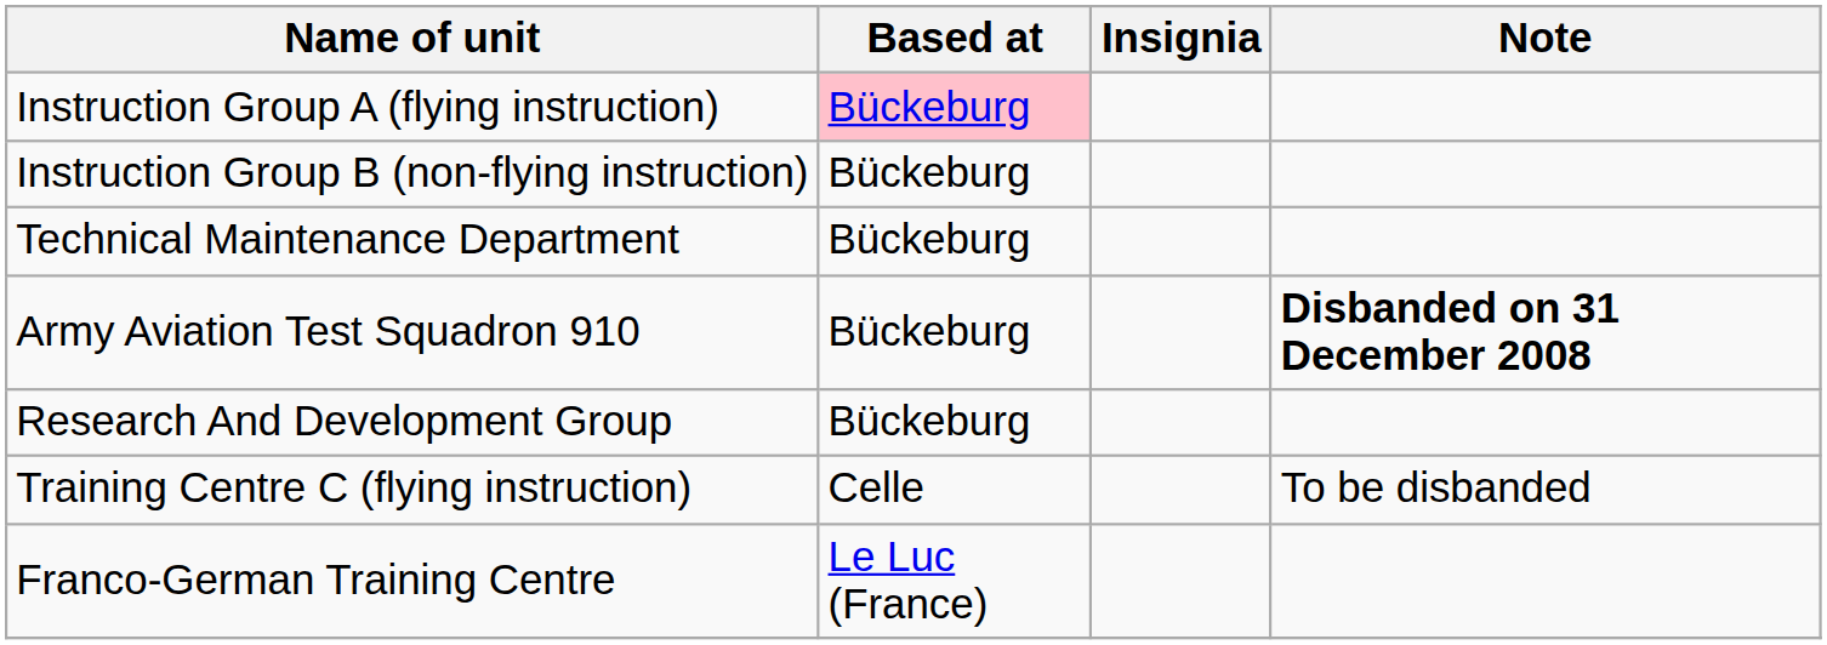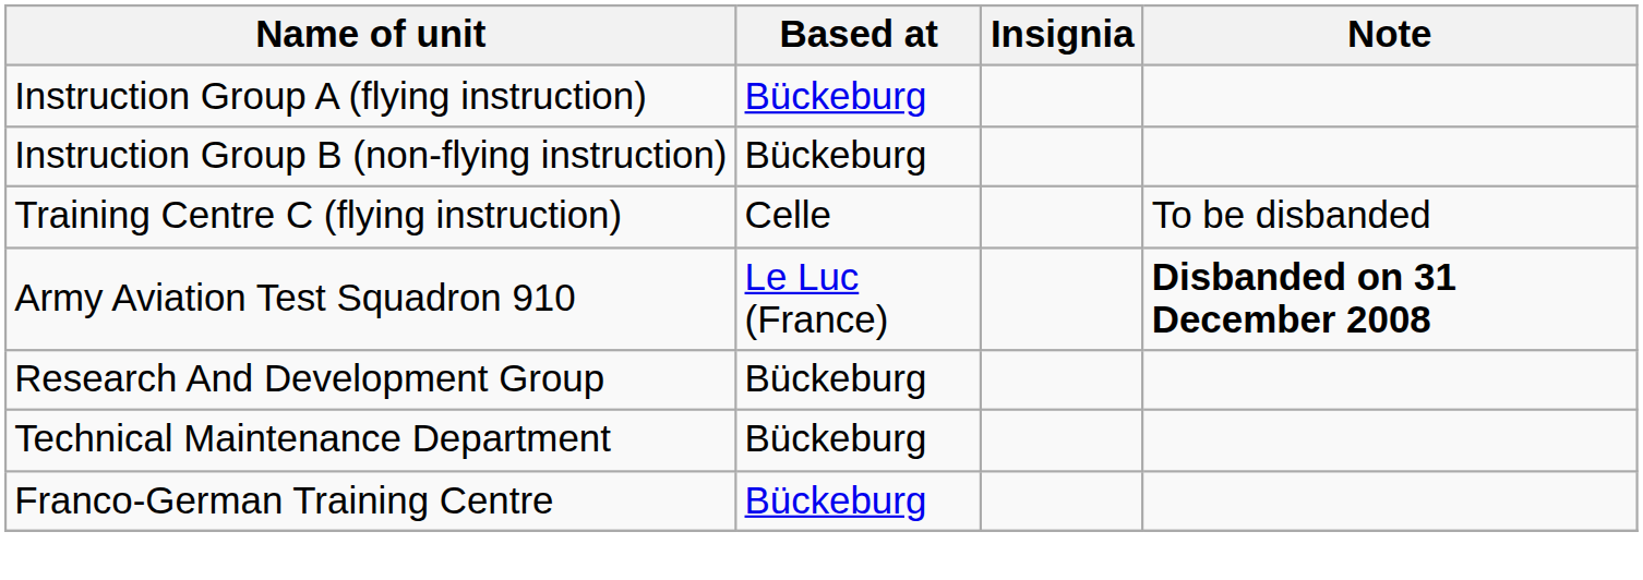 <table class="wikitable">
 <tr>
 <th>Name of unit</th>
 <th width="96">Based at</th>
 <th width="50">Insignia</th>
 <th width="200">Note</th>
 </tr>
 <tr>
 <td>Instruction Group A (flying instruction)</td>
-<td style="background: pink;"><a href='#'>Bückeburg</a></td>
+<td><a href='#'>Bückeburg</a></td>
 <td></td>
 <td></td>
 </tr>
 <tr>
 <td>Instruction Group B (non-flying instruction)</td>
+<td>Bückeburg</td>
+<td></td>
+<td></td>
+</tr>
+<tr>
+<td>Training Centre C (flying instruction)</td>
+<td>Celle</td>
+<td></td>
+<td>To be disbanded</td>
+</tr>
+<tr>
+<td>Army Aviation Test Squadron 910</td>
+<td><a href='#'>Le Luc</a> (France)</td>
+<td></td>
+<td><strong>Disbanded on 31 December 2008</strong></td>
+</tr>
+<tr>
+<td>Research And Development Group</td>
 <td>Bückeburg</td>
 <td></td>
 <td></td>
 </tr>
 <tr>
 <td>Technical Maintenance Department</td>
 <td>Bückeburg</td>
 <td></td>
 <td></td>
 </tr>
 <tr>
-<td>Army Aviation Test Squadron 910</td>
-<td>Bückeburg</td>
-<td></td>
-<td><strong>Disbanded on 31 December 2008</strong></td>
-</tr>
-<tr>
-<td>Research And Development Group</td>
-<td>Bückeburg</td>
-<td></td>
-<td></td>
-</tr>
-<tr>
-<td>Training Centre C (flying instruction)</td>
-<td>Celle</td>
-<td></td>
-<td>To be disbanded</td>
-</tr>
-<tr>
 <td>Franco-German Training Centre</td>
-<td><a href='#'>Le Luc</a> (France)</td>
+<td><a href='#'>Bückeburg</a></td>
 <td></td>
 <td></td>
 </tr>
 <tr>
 </tr>
 </table>
